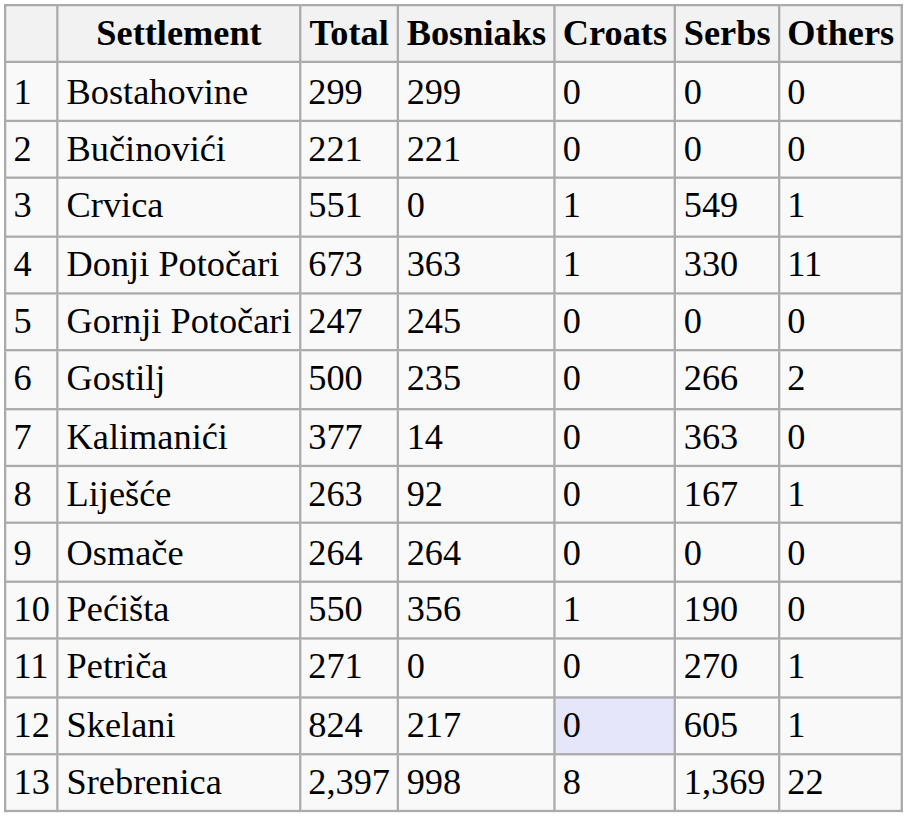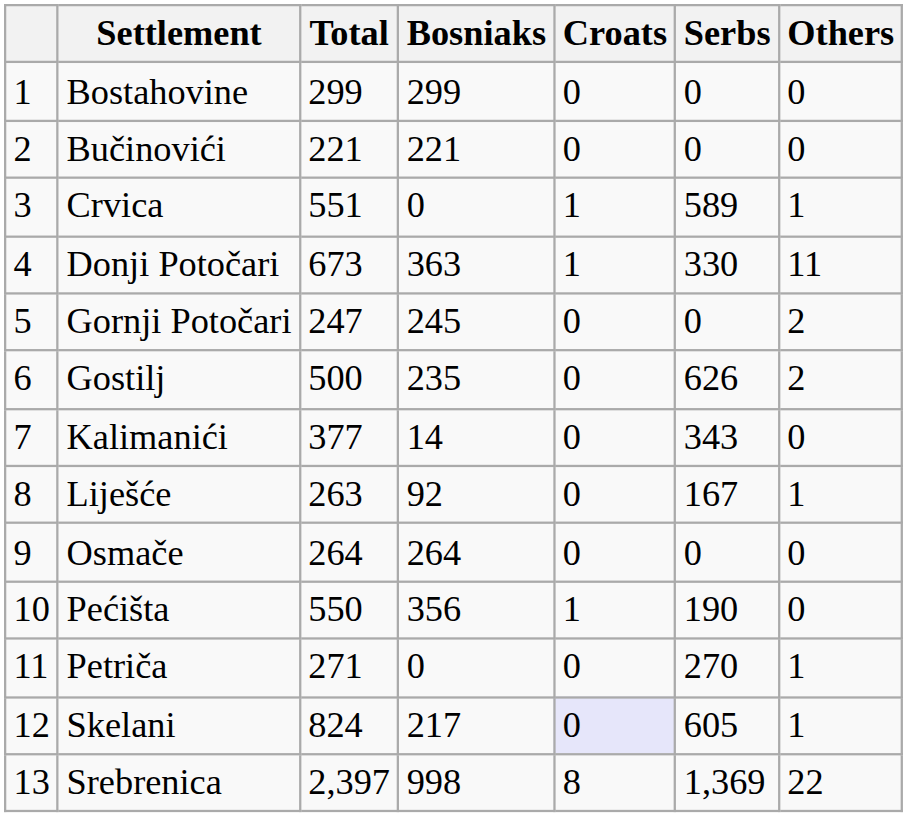 <table class="wikitable">
 <tr>
 <th></th>
 <th>Settlement</th>
 <th>Total</th>
 <th>Bosniaks</th>
 <th>Croats</th>
 <th>Serbs</th>
 <th>Others</th>
 </tr>
 <tr>
 <td>1</td>
 <td rowspan="1">Bostahovine</td>
 <td>299</td>
 <td>299</td>
 <td>0</td>
 <td>0</td>
 <td>0</td>
 </tr>
 <tr>
 <td>2</td>
 <td rowspan="1">Bučinovići</td>
 <td>221</td>
 <td>221</td>
 <td>0</td>
 <td>0</td>
 <td>0</td>
 </tr>
 <tr>
 <td>3</td>
 <td rowspan="1">Crvica</td>
 <td>551</td>
 <td>0</td>
 <td>1</td>
-<td>549</td>
+<td>589</td>
 <td>1</td>
 </tr>
 <tr>
 <td>4</td>
 <td rowspan="1">Donji Potočari</td>
 <td>673</td>
 <td>363</td>
 <td>1</td>
 <td>330</td>
 <td>11</td>
 </tr>
 <tr>
 <td>5</td>
 <td rowspan="1">Gornji Potočari</td>
 <td>247</td>
 <td>245</td>
 <td>0</td>
 <td>0</td>
-<td>0</td>
+<td>2</td>
 </tr>
 <tr>
 <td>6</td>
 <td rowspan="1">Gostilj</td>
 <td>500</td>
 <td>235</td>
 <td>0</td>
-<td>266</td>
+<td>626</td>
 <td>2</td>
 </tr>
 <tr>
 <td>7</td>
 <td rowspan="1">Kalimanići</td>
 <td>377</td>
 <td>14</td>
 <td>0</td>
-<td>363</td>
+<td>343</td>
 <td>0</td>
 </tr>
 <tr>
 <td>8</td>
 <td rowspan="1">Liješće</td>
 <td>263</td>
 <td>92</td>
 <td>0</td>
 <td>167</td>
 <td>1</td>
 </tr>
 <tr>
 <td>9</td>
 <td rowspan="1">Osmače</td>
 <td>264</td>
 <td>264</td>
 <td>0</td>
 <td>0</td>
 <td>0</td>
 </tr>
 <tr>
 <td>10</td>
 <td rowspan="1">Pećišta</td>
 <td>550</td>
 <td>356</td>
 <td>1</td>
 <td>190</td>
 <td>0</td>
 </tr>
 <tr>
 <td>11</td>
 <td rowspan="1">Petriča</td>
 <td>271</td>
 <td>0</td>
 <td>0</td>
 <td>270</td>
 <td>1</td>
 </tr>
 <tr>
 <td>12</td>
 <td rowspan="1">Skelani</td>
 <td>824</td>
 <td>217</td>
 <td style="background: lavender;">0</td>
 <td>605</td>
 <td>1</td>
 </tr>
 <tr>
 <td>13</td>
 <td rowspan="1">Srebrenica</td>
 <td>2,397</td>
 <td>998</td>
 <td>8</td>
 <td>1,369</td>
 <td>22</td>
 </tr>
 </table>
